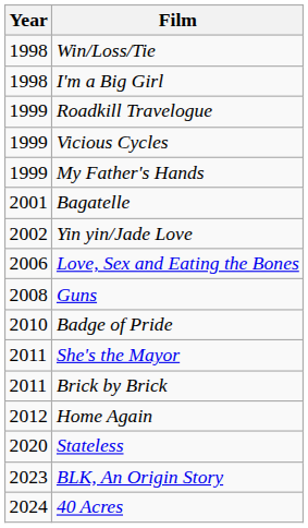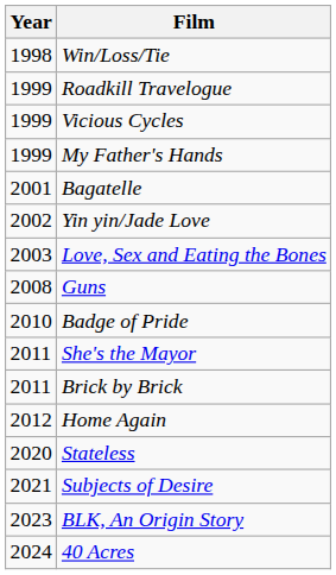 <table class="wikitable">
 <tr>
 <th>Year</th>
 <th>Film</th>
 </tr>
 <tr>
 <td>1998</td>
 <td><em>Win/Loss/Tie</em></td>
-</tr>
-<tr>
-<td>1998</td>
-<td><em>I'm a Big Girl</em></td>
 </tr>
 <tr>
 <td>1999</td>
 <td><em>Roadkill Travelogue</em></td>
 </tr>
 <tr>
 <td>1999</td>
 <td><em>Vicious Cycles</em></td>
 </tr>
 <tr>
 <td>1999</td>
 <td><em>My Father's Hands</em></td>
 </tr>
 <tr>
 <td>2001</td>
 <td><em>Bagatelle</em></td>
 </tr>
 <tr>
 <td>2002</td>
 <td><em>Yin yin/Jade Love</em></td>
 </tr>
 <tr>
-<td>2006</td>
+<td>2003</td>
 <td><em><a href='#'>Love, Sex and Eating the Bones</a></em></td>
 </tr>
 <tr>
 <td>2008</td>
 <td><em><a href='#'>Guns</a></em></td>
 </tr>
 <tr>
 <td>2010</td>
 <td><em>Badge of Pride</em></td>
 </tr>
 <tr>
 <td>2011</td>
 <td><em><a href='#'>She's the Mayor</a></em></td>
 </tr>
 <tr>
 <td>2011</td>
 <td><em>Brick by Brick</em></td>
 </tr>
 <tr>
 <td>2012</td>
 <td><em>Home Again</em></td>
 </tr>
 <tr>
 <td>2020</td>
 <td><em><a href='#'>Stateless</a></em></td>
 </tr>
 <tr>
+<td>2021</td>
+<td><em><a href='#'>Subjects of Desire</a></em></td>
+</tr>
+<tr>
 <td>2023</td>
 <td><em><a href='#'>BLK, An Origin Story</a></em></td>
 </tr>
 <tr>
 <td>2024</td>
 <td><em><a href='#'>40 Acres</a></em></td>
 </tr>
 </table>
